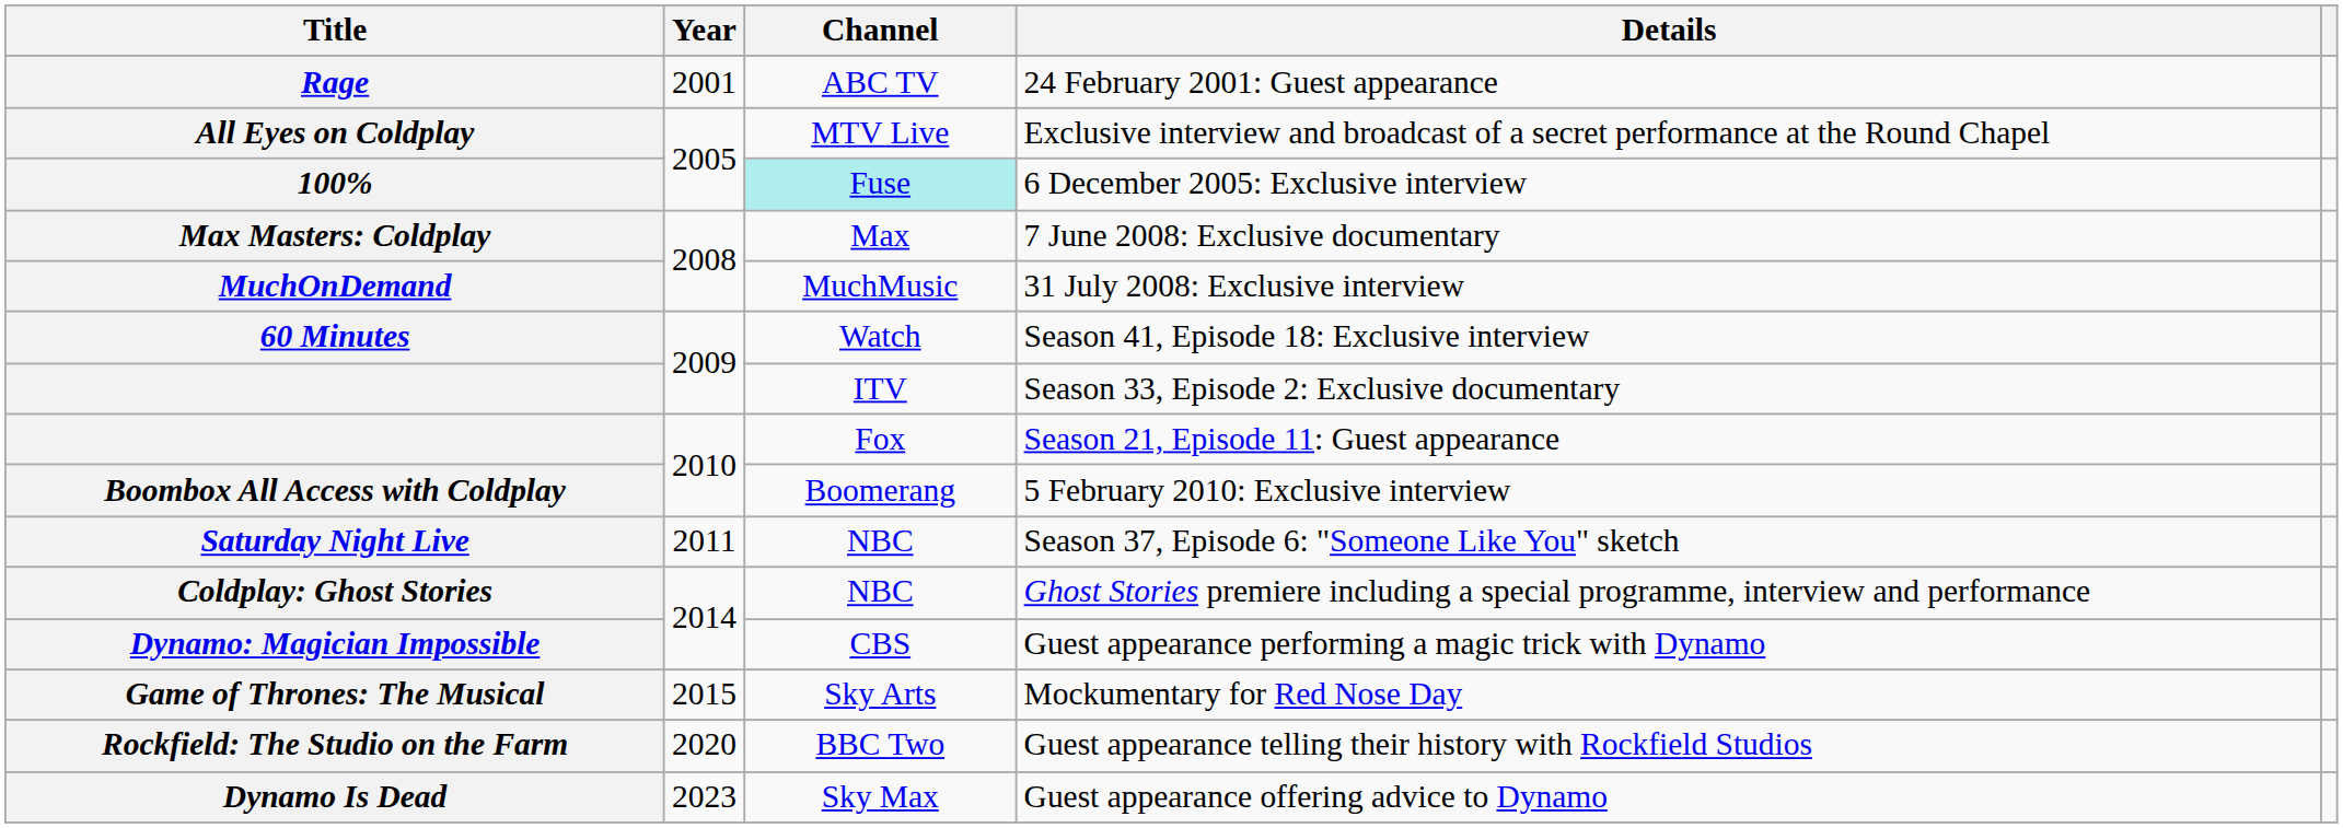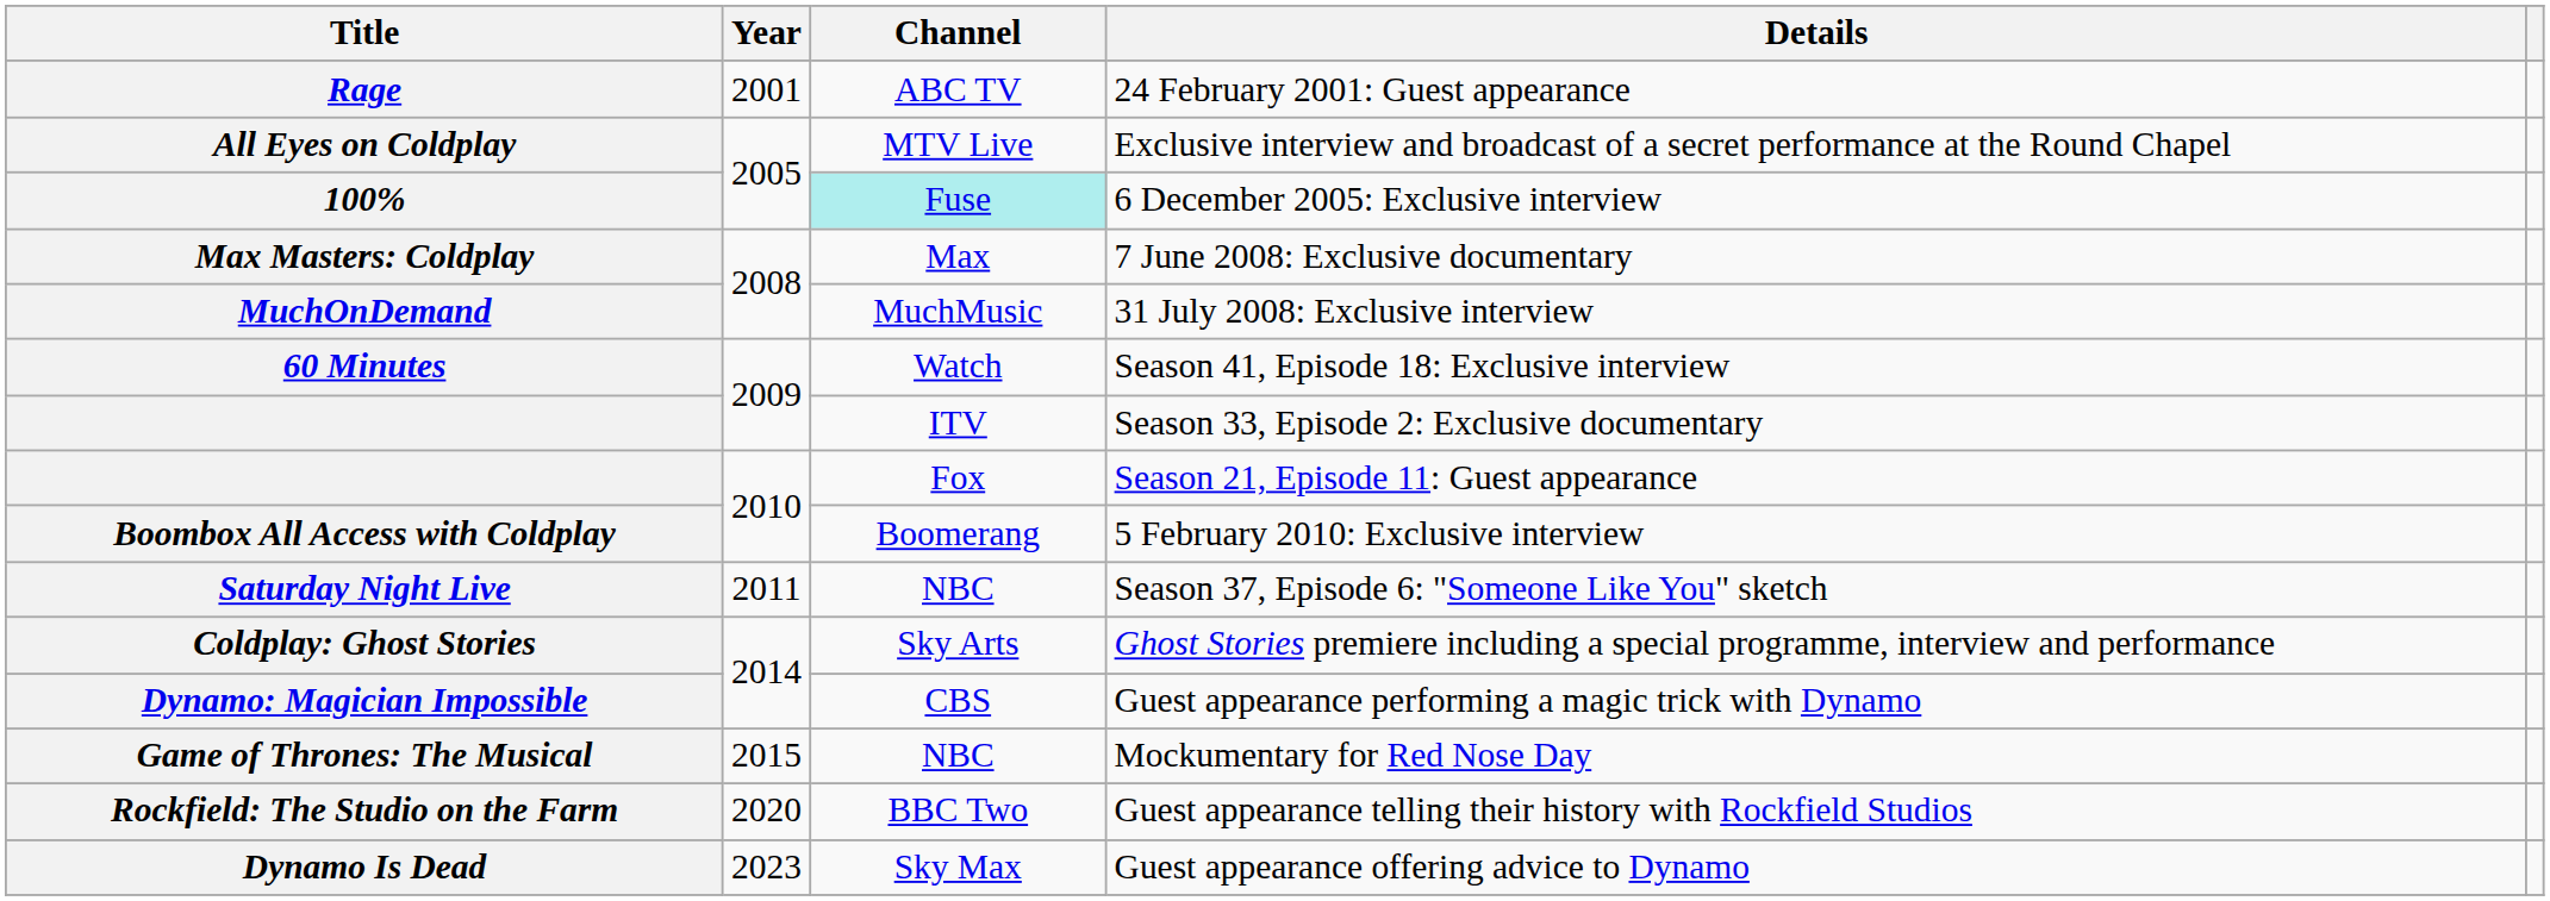 <table class="wikitable sortable plainrowheaders" style="text-align:center;">
 <tr>
 <th scope="col" style="width:20em;">Title</th>
 <th scope="col" style="width:2em;">Year</th>
 <th scope="col" style="width:8em;">Channel</th>
 <th scope="col" style="width:40.05em;" class="unsortable">Details</th>
 <th scope="col" class="unsortable"></th>
 </tr>
 <tr>
 <th scope="row"><em><a href='#'>Rage</a></em></th>
 <td>2001</td>
 <td><a href='#'>ABC TV</a></td>
 <td style="text-align:left;">24 February 2001: Guest appearance</td>
 <td></td>
 </tr>
 <tr>
 <th scope="row"><em>All Eyes on Coldplay</em></th>
 <td rowspan="2">2005</td>
 <td><a href='#'>MTV Live</a></td>
 <td style="text-align:left;">Exclusive interview and broadcast of a secret performance at the Round Chapel</td>
 <td></td>
 </tr>
 <tr>
 <th scope="row"><em>100%</em></th>
 <td style="background: paleturquoise;"><a href='#'>Fuse</a></td>
 <td style="text-align:left;">6 December 2005: Exclusive interview</td>
 <td></td>
 </tr>
 <tr>
 <th scope="row"><em>Max Masters: Coldplay</em></th>
 <td rowspan="2">2008</td>
 <td><a href='#'>Max</a></td>
 <td style="text-align:left;">7 June 2008: Exclusive documentary</td>
 <td></td>
 </tr>
 <tr>
 <th scope="row"><em><a href='#'>MuchOnDemand</a></em></th>
 <td><a href='#'>MuchMusic</a></td>
 <td style="text-align:left;">31 July 2008: Exclusive interview</td>
 <td></td>
 </tr>
 <tr>
 <th scope="row"><em><a href='#'>60 Minutes</a></em></th>
 <td rowspan="2">2009</td>
 <td><a href='#'>Watch</a></td>
 <td style="text-align:left;">Season 41, Episode 18: Exclusive interview</td>
 <td></td>
 </tr>
 <tr>
 <th scope="row"></th>
 <td><a href='#'>ITV</a></td>
 <td style="text-align:left;">Season 33, Episode 2: Exclusive documentary</td>
 <td></td>
 </tr>
 <tr>
 <th scope="row"></th>
 <td rowspan="2">2010</td>
 <td><a href='#'>Fox</a></td>
 <td style="text-align:left;"><a href='#'>Season 21, Episode 11</a>: Guest appearance</td>
 <td></td>
 </tr>
 <tr>
 <th scope="row"><em>Boombox All Access with Coldplay</em></th>
 <td><a href='#'>Boomerang</a></td>
 <td style="text-align:left;">5 February 2010: Exclusive interview</td>
 <td></td>
 </tr>
 <tr>
 <th scope="row"><em><a href='#'>Saturday Night Live</a></em></th>
 <td>2011</td>
 <td><a href='#'>NBC</a></td>
 <td style="text-align:left;">Season 37, Episode 6: "<a href='#'>Someone Like You</a>" sketch</td>
 <td></td>
 </tr>
 <tr>
 <th scope="row"><em>Coldplay: Ghost Stories</em></th>
 <td rowspan="2">2014</td>
-<td><a href='#'>NBC</a></td>
+<td><a href='#'>Sky Arts</a></td>
 <td style="text-align:left;"><em><a href='#'>Ghost Stories</a></em> premiere including a special programme, interview and performance</td>
 <td></td>
 </tr>
 <tr>
 <th scope="row"><em><a href='#'>Dynamo: Magician Impossible</a></em></th>
 <td><a href='#'>CBS</a></td>
 <td style="text-align:left;">Guest appearance performing a magic trick with <a href='#'>Dynamo</a></td>
 <td></td>
 </tr>
 <tr>
 <th scope="row"><em>Game of Thrones: The Musical</em></th>
 <td>2015</td>
-<td><a href='#'>Sky Arts</a></td>
+<td><a href='#'>NBC</a></td>
 <td style="text-align:left;">Mockumentary for <a href='#'>Red Nose Day</a></td>
 <td></td>
 </tr>
 <tr>
 <th scope="row"><em>Rockfield: The Studio on the Farm</em></th>
 <td>2020</td>
 <td><a href='#'>BBC Two</a></td>
 <td style="text-align:left;">Guest appearance telling their history with <a href='#'>Rockfield Studios</a></td>
 <td></td>
 </tr>
 <tr>
 <th scope="row"><em>Dynamo Is Dead</em></th>
 <td>2023</td>
 <td><a href='#'>Sky Max</a></td>
 <td style="text-align:left;">Guest appearance offering advice to <a href='#'>Dynamo</a></td>
 <td></td>
 </tr>
 </table>
